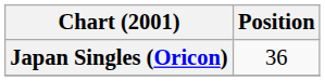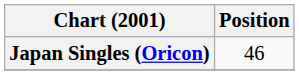 <table class="wikitable plainrowheaders">
 <tr>
 <th>Chart (2001)</th>
 <th>Position</th>
 </tr>
 <tr>
 <th scope="row">Japan Singles (<a href='#'>Oricon</a>)</th>
-<td align="center">36</td>
+<td align="center">46</td>
 </tr>
 <tr>
 </tr>
 </table>
